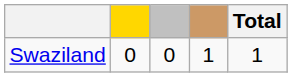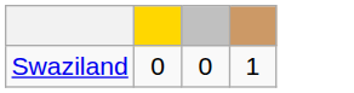 <table class="wikitable">
 <tr>
 <th></th>
 <th style="background-color:gold">        </th>
 <th style="background-color:silver">      </th>
 <th style="background-color:#CC9966">      </th>
-<th>Total</th>
 </tr>
 <tr align="center">
 <td> <a href='#'>Swaziland</a></td>
 <td>0</td>
 <td>0</td>
 <td>1</td>
-<td>1</td>
 </tr>
 </table>
